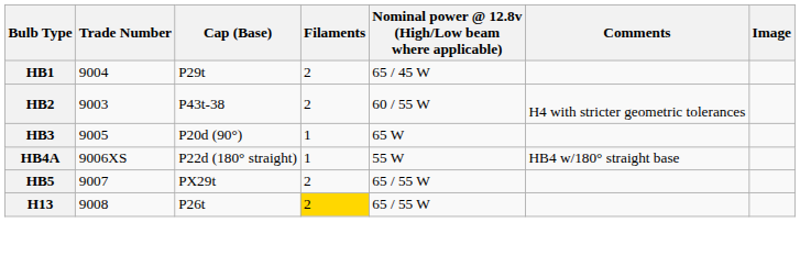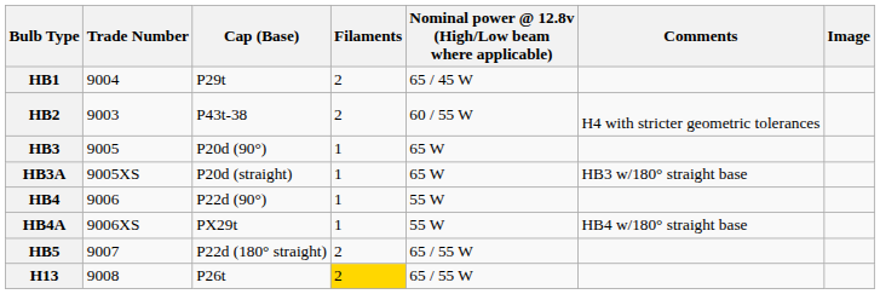 <table class="wikitable">
 <tr>
 <th>Bulb Type</th>
 <th>Trade Number</th>
 <th>Cap (Base)</th>
 <th width="20">Filaments</th>
 <th>Nominal power @ 12.8v<br>(High/Low beam<br>where applicable)</th>
 <th>Comments</th>
 <th class="unsortable">Image</th>
 </tr>
 <tr>
 <th>HB1</th>
 <td>9004</td>
 <td>P29t</td>
 <td>2</td>
 <td>65 / 45 W</td>
 <td></td>
 <td></td>
 </tr>
 <tr>
 <th>HB2</th>
 <td>9003</td>
 <td>P43t-38</td>
 <td>2</td>
 <td>60 / 55 W</td>
 <td><br>H4 with stricter geometric tolerances</td>
 <td></td>
 </tr>
 <tr>
 <th>HB3</th>
 <td>9005</td>
 <td>P20d (90°)</td>
 <td>1</td>
 <td>65 W</td>
 <td></td>
 <td></td>
 </tr>
 <tr>
+<th>HB3A</th>
+<td>9005XS</td>
+<td>P20d (straight)</td>
+<td>1</td>
+<td>65 W</td>
+<td>HB3 w/180° straight base</td>
+<td></td>
+</tr>
+<tr>
+<th>HB4</th>
+<td>9006</td>
+<td>P22d (90°)</td>
+<td>1</td>
+<td>55 W</td>
+<td></td>
+<td></td>
+</tr>
+<tr>
 <th>HB4A</th>
 <td>9006XS</td>
-<td>P22d (180° straight)</td>
+<td>PX29t</td>
 <td>1</td>
 <td>55 W</td>
 <td>HB4 w/180° straight base</td>
 <td></td>
 </tr>
 <tr>
 <th>HB5</th>
 <td>9007</td>
-<td>PX29t</td>
+<td>P22d (180° straight)</td>
 <td>2</td>
 <td>65 / 55 W</td>
 <td></td>
 <td></td>
 </tr>
 <tr>
 <th>H13</th>
 <td>9008</td>
 <td>P26t</td>
 <td style="background: gold;">2</td>
 <td>65 / 55 W</td>
 <td></td>
 <td></td>
 </tr>
 </table>
